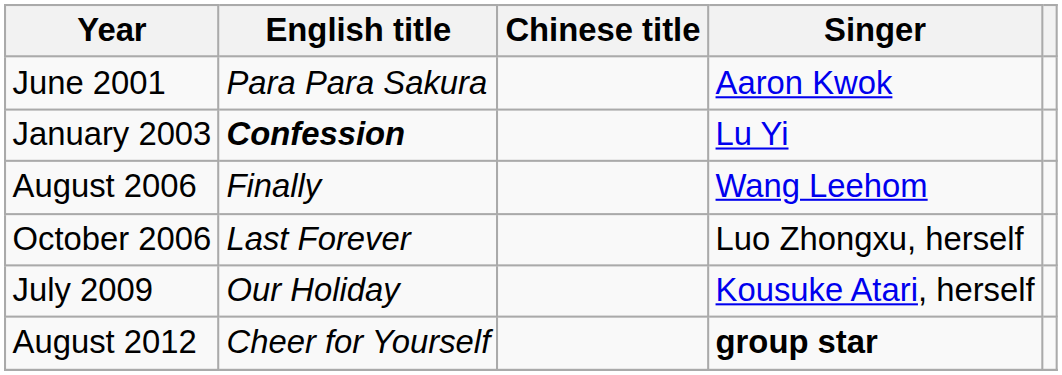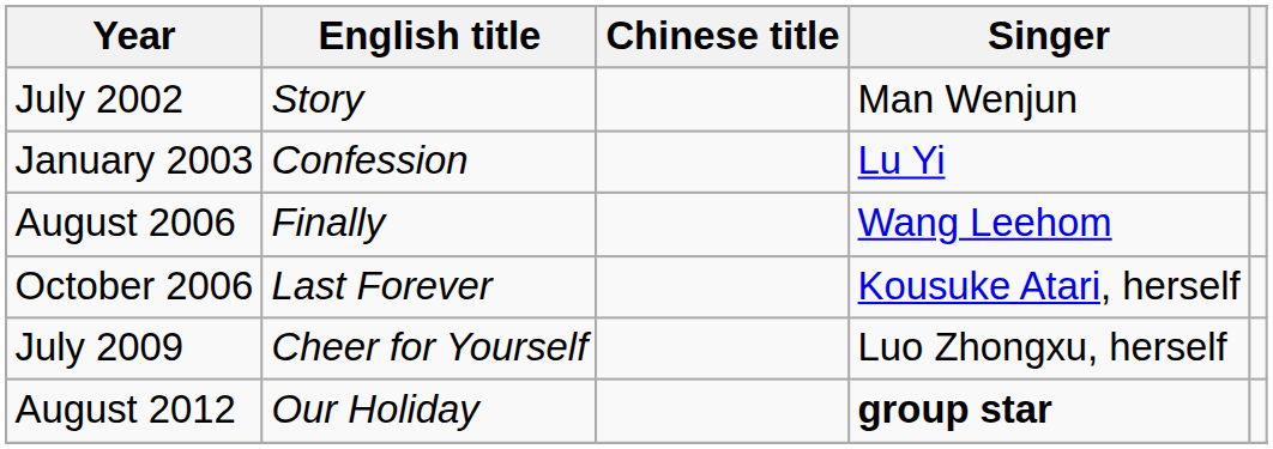 <table class="wikitable">
 <tr>
 <th>Year</th>
 <th>English title</th>
 <th>Chinese title</th>
 <th>Singer</th>
 <th></th>
 </tr>
 <tr>
-<td>June 2001</td>
-<td><em>Para Para Sakura</em></td>
+<td>July 2002</td>
+<td><em>Story</em></td>
 <td></td>
-<td><a href='#'>Aaron Kwok</a></td>
+<td>Man Wenjun</td>
 <td></td>
 </tr>
 <tr>
 <td>January 2003</td>
-<td><strong><em>Confession</em></strong></td>
+<td><em>Confession</em></td>
 <td></td>
 <td><a href='#'>Lu Yi</a></td>
 <td></td>
 </tr>
 <tr>
 <td>August 2006</td>
 <td><em>Finally</em></td>
 <td></td>
 <td><a href='#'>Wang Leehom</a></td>
 <td></td>
 </tr>
 <tr>
 <td>October 2006</td>
 <td><em>Last Forever</em></td>
 <td></td>
+<td><a href='#'>Kousuke Atari</a>, herself</td>
+<td></td>
+</tr>
+<tr>
+<td>July 2009</td>
+<td><em>Cheer for Yourself</em></td>
+<td></td>
 <td>Luo Zhongxu, herself</td>
 <td></td>
 </tr>
 <tr>
-<td>July 2009</td>
+<td>August 2012</td>
 <td><em>Our Holiday</em></td>
-<td></td>
-<td><a href='#'>Kousuke Atari</a>, herself</td>
-<td></td>
-</tr>
-<tr>
-<td>August 2012</td>
-<td><em>Cheer for Yourself</em></td>
 <td></td>
 <td><strong>group star</strong></td>
 <td></td>
 </tr>
 <tr>
 </tr>
 </table>
